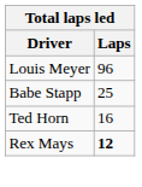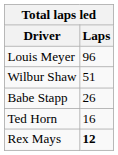 <table class="wikitable">
 <tr>
 <th colspan=2>Total laps led</th>
 </tr>
 <tr>
 <th>Driver</th>
 <th>Laps</th>
 </tr>
 <tr>
 <td>Louis Meyer</td>
 <td>96</td>
 </tr>
 <tr>
+<td>Wilbur Shaw</td>
+<td>51</td>
+</tr>
+<tr>
 <td>Babe Stapp</td>
-<td>25</td>
+<td>26</td>
 </tr>
 <tr>
 <td>Ted Horn</td>
 <td>16</td>
 </tr>
 <tr>
 <td>Rex Mays</td>
 <td><strong>12</strong></td>
 </tr>
 </table>
